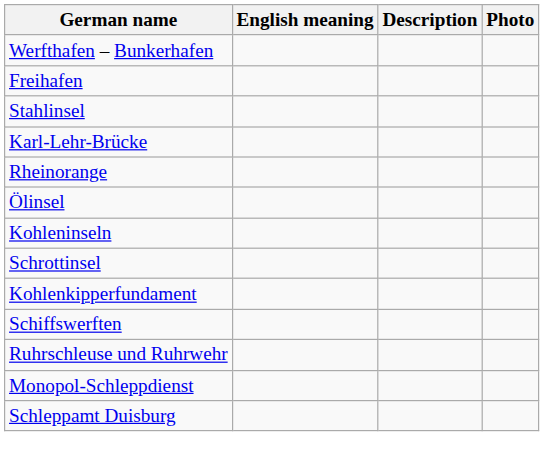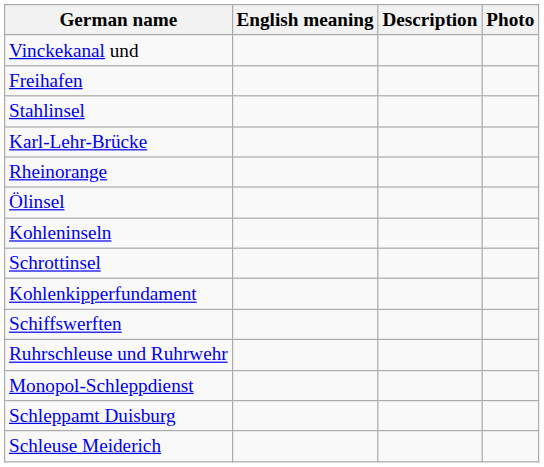 <table class="wikitable">
 <tr>
 <th>German name</th>
 <th>English meaning</th>
 <th>Description</th>
 <th>Photo</th>
 </tr>
 <tr>
-<td><a href='#'>Werfthafen</a> – <a href='#'>Bunkerhafen</a></td>
+<td><a href='#'>Vinckekanal</a> und <a href='#'></a></td>
 <td></td>
 <td></td>
 <td></td>
 </tr>
 <tr>
 <td><a href='#'>Freihafen</a></td>
 <td></td>
 <td></td>
 <td></td>
 </tr>
 <tr>
 <td><a href='#'>Stahlinsel</a></td>
 <td></td>
 <td></td>
 <td></td>
 </tr>
 <tr>
 <td><a href='#'>Karl-Lehr-Brücke</a></td>
 <td></td>
 <td></td>
 <td></td>
 </tr>
 <tr>
 <td><a href='#'>Rheinorange</a></td>
 <td></td>
 <td></td>
 <td></td>
 </tr>
 <tr>
 <td><a href='#'>Ölinsel</a></td>
 <td></td>
 <td></td>
 <td></td>
 </tr>
 <tr>
 <td><a href='#'>Kohleninseln</a></td>
 <td></td>
 <td></td>
 <td></td>
 </tr>
 <tr>
 <td><a href='#'>Schrottinsel</a></td>
 <td></td>
 <td></td>
 <td></td>
 </tr>
 <tr>
 <td><a href='#'>Kohlenkipperfundament</a></td>
 <td></td>
 <td></td>
 <td></td>
 </tr>
 <tr>
 <td><a href='#'>Schiffswerften</a></td>
 <td></td>
 <td></td>
 <td></td>
 </tr>
 <tr>
 <td><a href='#'>Ruhrschleuse und Ruhrwehr</a></td>
 <td></td>
 <td></td>
 <td></td>
 </tr>
 <tr>
 <td><a href='#'>Monopol-Schleppdienst</a></td>
 <td></td>
 <td></td>
 <td></td>
 </tr>
 <tr>
 <td><a href='#'>Schleppamt Duisburg</a></td>
 <td></td>
 <td></td>
 <td></td>
 </tr>
+<tr>
+<td><a href='#'>Schleuse Meiderich</a></td>
+<td></td>
+<td></td>
+<td></td>
+</tr>
 </table>
